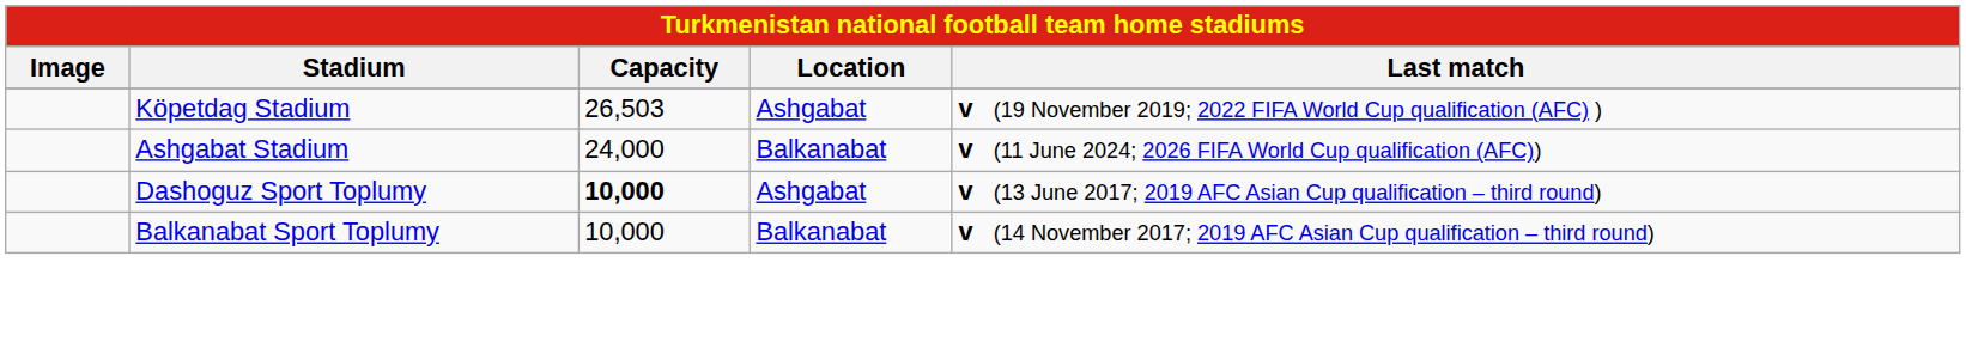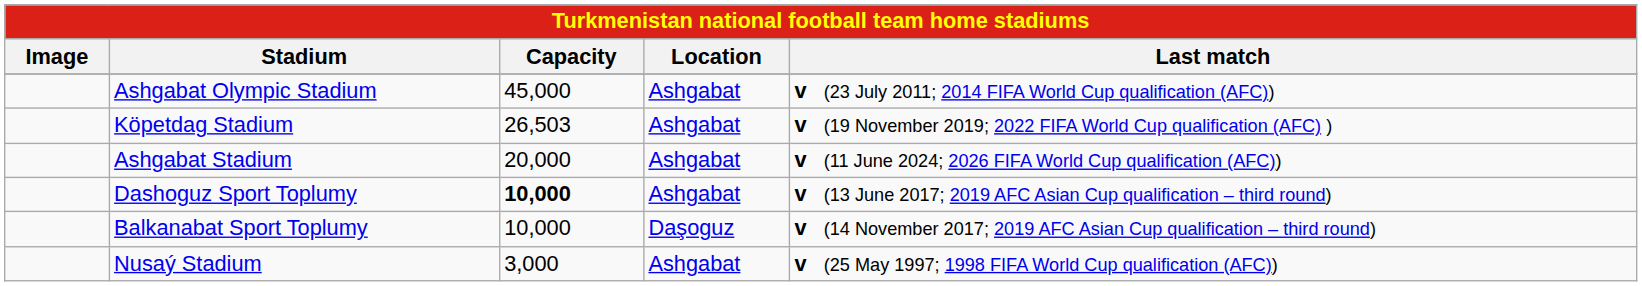 <table class="wikitable" width="95%" style="text-align:center;font-size:100%;">
 <tr>
 <th colspan="5" style="background: #DB2017; color: #FFFF00;">Turkmenistan national football team home stadiums</th>
 </tr>
 <tr>
 <th>Image</th>
 <th>Stadium</th>
 <th>Capacity</th>
 <th>Location</th>
 <th>Last match</th>
 </tr>
 <tr>
 </tr>
 <tr>
 <td></td>
+<td style="text-align:left"><a href='#'>Ashgabat Olympic Stadium</a></td>
+<td style="text-align:left">45,000</td>
+<td style="text-align:left"><a href='#'>Ashgabat</a></td>
+<td style="text-align:left"><strong>v</strong>  <small> (23 July 2011;  <a href='#'>2014 FIFA World Cup qualification (AFC)</a>)</small> </td>
+</tr>
+<tr>
+<td></td>
 <td style="text-align:left"><a href='#'>Köpetdag Stadium</a></td>
 <td style="text-align:left">26,503</td>
 <td style="text-align:left"><a href='#'>Ashgabat</a></td>
 <td style="text-align:left"><strong>v</strong>  <small> (19 November 2019;  <a href='#'>2022 FIFA World Cup qualification (AFC)</a> )</small></td>
 </tr>
 <tr>
 <td></td>
 <td style="text-align:left"><a href='#'>Ashgabat Stadium</a></td>
-<td style="text-align:left">24,000</td>
-<td style="text-align:left"><a href='#'>Balkanabat</a></td>
+<td style="text-align:left">20,000</td>
+<td style="text-align:left"><a href='#'>Ashgabat</a></td>
 <td style="text-align:left"><strong>v</strong>  <small> (11 June 2024; <a href='#'>2026 FIFA World Cup qualification (AFC)</a>)</small> </td>
 </tr>
 <tr>
 <td></td>
 <td style="text-align:left"><a href='#'>Dashoguz Sport Toplumy</a></td>
 <td style="text-align:left"><strong>10,000</strong></td>
 <td style="text-align:left"><a href='#'>Ashgabat</a></td>
 <td style="text-align:left"><strong>v</strong>  <small> (13 June 2017; <a href='#'>2019 AFC Asian Cup qualification – third round</a>)</small> </td>
 </tr>
 <tr>
 <td></td>
 <td style="text-align:left"><a href='#'>Balkanabat Sport Toplumy</a></td>
 <td style="text-align:left">10,000</td>
-<td style="text-align:left"><a href='#'>Balkanabat</a></td>
+<td style="text-align:left"><a href='#'>Daşoguz</a></td>
 <td style="text-align:left"><strong>v</strong>  <small> (14 November 2017; <a href='#'>2019 AFC Asian Cup qualification – third round</a>)</small> </td>
 </tr>
+<tr>
+<td></td>
+<td style="text-align:left"><a href='#'>Nusaý Stadium</a></td>
+<td style="text-align:left">3,000</td>
+<td style="text-align:left"><a href='#'>Ashgabat</a></td>
+<td style="text-align:left"><strong>v</strong>  <small> (25 May 1997; <a href='#'>1998 FIFA World Cup qualification (AFC)</a>)</small> </td>
+</tr>
 </table>
